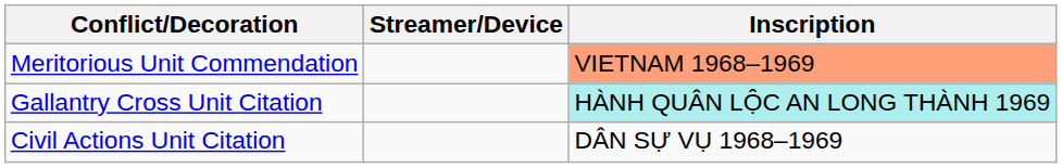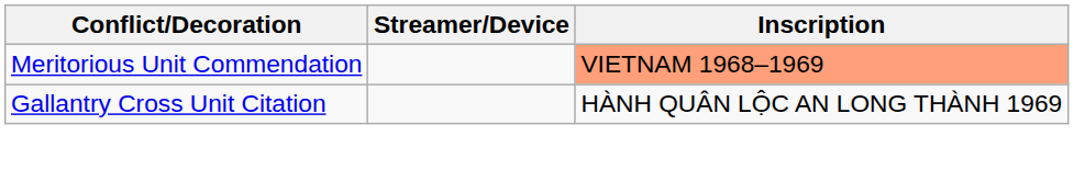 <table class="wikitable">
 <tr>
 <th>Conflict/Decoration</th>
 <th>Streamer/Device</th>
 <th>Inscription</th>
 </tr>
 <tr>
 <td><a href='#'>Meritorious Unit Commendation</a></td>
 <td></td>
 <td style="background: lightsalmon;">VIETNAM 1968–1969</td>
 </tr>
 <tr>
 <td><a href='#'>Gallantry Cross Unit Citation</a></td>
 <td></td>
-<td style="background: paleturquoise;">HÀNH QUÂN LỘC AN LONG THÀNH 1969</td>
-</tr>
-<tr>
-<td><a href='#'>Civil Actions Unit Citation</a></td>
-<td></td>
-<td>DÂN SỰ VỤ 1968–1969</td>
+<td>HÀNH QUÂN LỘC AN LONG THÀNH 1969</td>
 </tr>
 </table>
